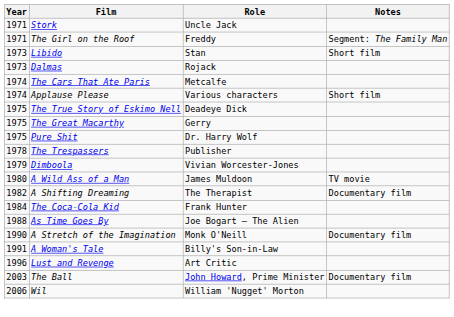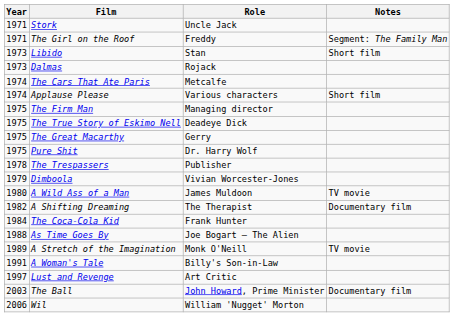 <table class="wikitable">
 <tr>
 <th>Year</th>
 <th>Film</th>
 <th>Role</th>
 <th>Notes</th>
 </tr>
 <tr>
 <td>1971</td>
 <td><em><a href='#'>Stork</a></em></td>
 <td>Uncle Jack</td>
 <td></td>
 </tr>
 <tr>
 <td>1971</td>
 <td><em>The Girl on the Roof</em></td>
 <td>Freddy</td>
 <td>Segment: <em>The Family Man</em></td>
 </tr>
 <tr>
 <td>1973</td>
 <td><em><a href='#'>Libido</a></em></td>
 <td>Stan</td>
 <td>Short film</td>
 </tr>
 <tr>
 <td>1973</td>
 <td><em><a href='#'>Dalmas</a></em></td>
 <td>Rojack</td>
 <td></td>
 </tr>
 <tr>
 <td>1974</td>
 <td><em><a href='#'>The Cars That Ate Paris</a></em></td>
 <td>Metcalfe</td>
 <td></td>
 </tr>
 <tr>
 <td>1974</td>
 <td><em>Applause Please</em></td>
 <td>Various characters</td>
 <td>Short film</td>
+</tr>
+<tr>
+<td>1975</td>
+<td><em><a href='#'>The Firm Man</a></em></td>
+<td>Managing director</td>
+<td></td>
 </tr>
 <tr>
 <td>1975</td>
 <td><em><a href='#'>The True Story of Eskimo Nell</a></em></td>
 <td>Deadeye Dick</td>
 <td></td>
 </tr>
 <tr>
 <td>1975</td>
 <td><em><a href='#'>The Great Macarthy</a></em></td>
 <td>Gerry</td>
 <td></td>
 </tr>
 <tr>
 <td>1975</td>
 <td><em><a href='#'>Pure Shit</a></em></td>
 <td>Dr. Harry Wolf</td>
 <td></td>
 </tr>
 <tr>
 <td>1978</td>
 <td><em><a href='#'>The Trespassers</a></em></td>
 <td>Publisher</td>
 <td></td>
 </tr>
 <tr>
 <td>1979</td>
 <td><em><a href='#'>Dimboola</a></em></td>
 <td>Vivian Worcester-Jones</td>
 <td></td>
 </tr>
 <tr>
 <td>1980</td>
 <td><em><a href='#'>A Wild Ass of a Man</a></em></td>
 <td>James Muldoon</td>
 <td>TV movie</td>
 </tr>
 <tr>
 <td>1982</td>
 <td><em>A Shifting Dreaming</em></td>
 <td>The Therapist</td>
 <td>Documentary film</td>
 </tr>
 <tr>
 <td>1984</td>
 <td><em><a href='#'>The Coca-Cola Kid</a></em></td>
 <td>Frank Hunter</td>
 <td></td>
 </tr>
 <tr>
 <td>1988</td>
 <td><em><a href='#'>As Time Goes By</a></em></td>
 <td>Joe Bogart – The Alien</td>
 <td></td>
 </tr>
 <tr>
-<td>1990</td>
+<td>1989</td>
 <td><em>A Stretch of the Imagination</em></td>
 <td>Monk O'Neill</td>
-<td>Documentary film</td>
+<td>TV movie</td>
 </tr>
 <tr>
 <td>1991</td>
 <td><em><a href='#'>A Woman's Tale</a></em></td>
 <td>Billy's Son-in-Law</td>
 <td></td>
 </tr>
 <tr>
-<td>1996</td>
+<td>1997</td>
 <td><em><a href='#'>Lust and Revenge</a></em></td>
 <td>Art Critic</td>
 <td></td>
 </tr>
 <tr>
 <td>2003</td>
 <td><em>The Ball</em></td>
 <td><a href='#'>John Howard</a>, Prime Minister</td>
 <td>Documentary film</td>
 </tr>
 <tr>
 <td>2006</td>
 <td><em>Wil</em></td>
 <td>William 'Nugget' Morton</td>
 <td></td>
 </tr>
 </table>
